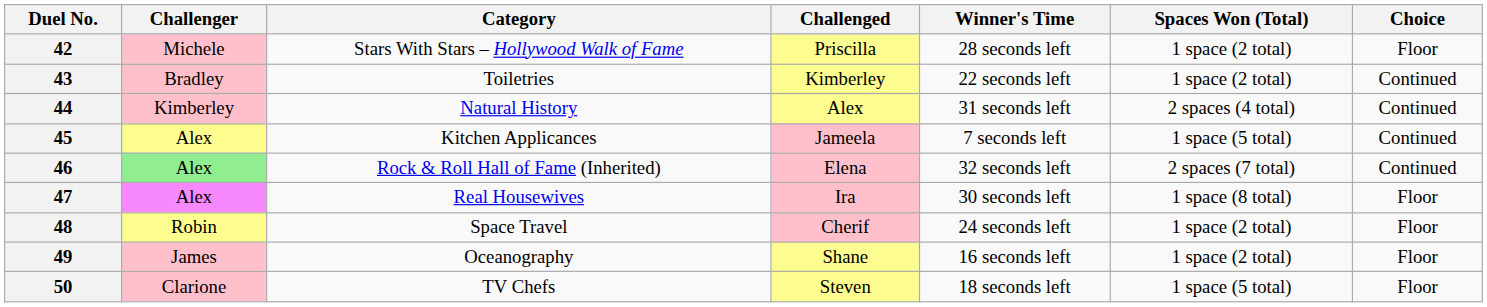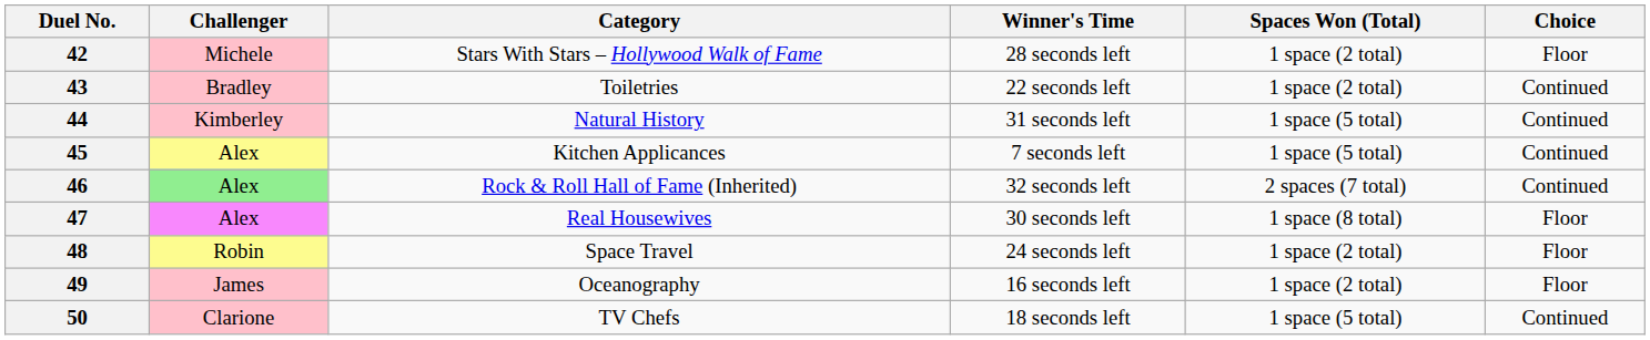 <table class="wikitable sortable mw-collapsible mw-collapsed" style="text-align:center; width:100%">
 <tr>
 <th scope="col">Duel No.</th>
 <th scope="col">Challenger</th>
 <th scope="col">Category</th>
-<th scope="col">Challenged</th>
 <th scope="col">Winner's Time</th>
 <th scope="col">Spaces Won (Total)</th>
 <th scope="col">Choice</th>
 </tr>
 <tr>
 <th>42</th>
 <td style="background:pink;">Michele</td>
 <td>Stars With Stars – <em><a href='#'>Hollywood Walk of Fame</a></em></td>
-<td style="background:#fdfc8f;">Priscilla</td>
 <td>28 seconds left</td>
 <td>1 space (2 total)</td>
 <td>Floor</td>
 </tr>
 <tr>
 <th>43</th>
 <td style="background:pink;">Bradley</td>
 <td>Toiletries</td>
-<td style="background:#fdfc8f;">Kimberley</td>
 <td>22 seconds left</td>
 <td>1 space (2 total)</td>
 <td>Continued</td>
 </tr>
 <tr>
 <th>44</th>
 <td style="background:pink;">Kimberley</td>
 <td><a href='#'>Natural History</a></td>
-<td style="background:#fdfc8f;">Alex</td>
 <td>31 seconds left</td>
-<td>2 spaces (4 total)</td>
+<td>1 space (5 total)</td>
 <td>Continued</td>
 </tr>
 <tr>
 <th>45</th>
 <td style="background:#fdfc8f;">Alex</td>
 <td>Kitchen Applicances</td>
-<td style="background:pink;">Jameela</td>
 <td>7 seconds left</td>
 <td>1 space (5 total)</td>
 <td>Continued</td>
 </tr>
 <tr>
 <th>46</th>
 <td style="background:lightgreen;">Alex</td>
 <td><a href='#'>Rock & Roll Hall of Fame</a> (Inherited)</td>
-<td style="background:pink;">Elena</td>
 <td>32 seconds left</td>
 <td>2 spaces (7 total)</td>
 <td>Continued</td>
 </tr>
 <tr>
 <th>47</th>
 <td style="background:#F888FD;">Alex</td>
 <td><a href='#'>Real Housewives</a></td>
-<td style="background:pink;">Ira</td>
 <td>30 seconds left</td>
 <td>1 space (8 total)</td>
 <td>Floor</td>
 </tr>
 <tr>
 <th>48</th>
 <td style="background:#fdfc8f;">Robin</td>
 <td>Space Travel</td>
-<td style="background:pink;">Cherif</td>
 <td>24 seconds left</td>
 <td>1 space (2 total)</td>
 <td>Floor</td>
 </tr>
 <tr>
 <th>49</th>
 <td style="background:pink;">James</td>
 <td>Oceanography</td>
-<td style="background:#fdfc8f;">Shane</td>
 <td>16 seconds left</td>
 <td>1 space (2 total)</td>
 <td>Floor</td>
 </tr>
 <tr>
 <th>50</th>
 <td style="background:pink;">Clarione</td>
 <td>TV Chefs</td>
-<td style="background:#fdfc8f;">Steven</td>
 <td>18 seconds left</td>
 <td>1 space (5 total)</td>
-<td>Floor</td>
+<td>Continued</td>
 </tr>
 </table>
